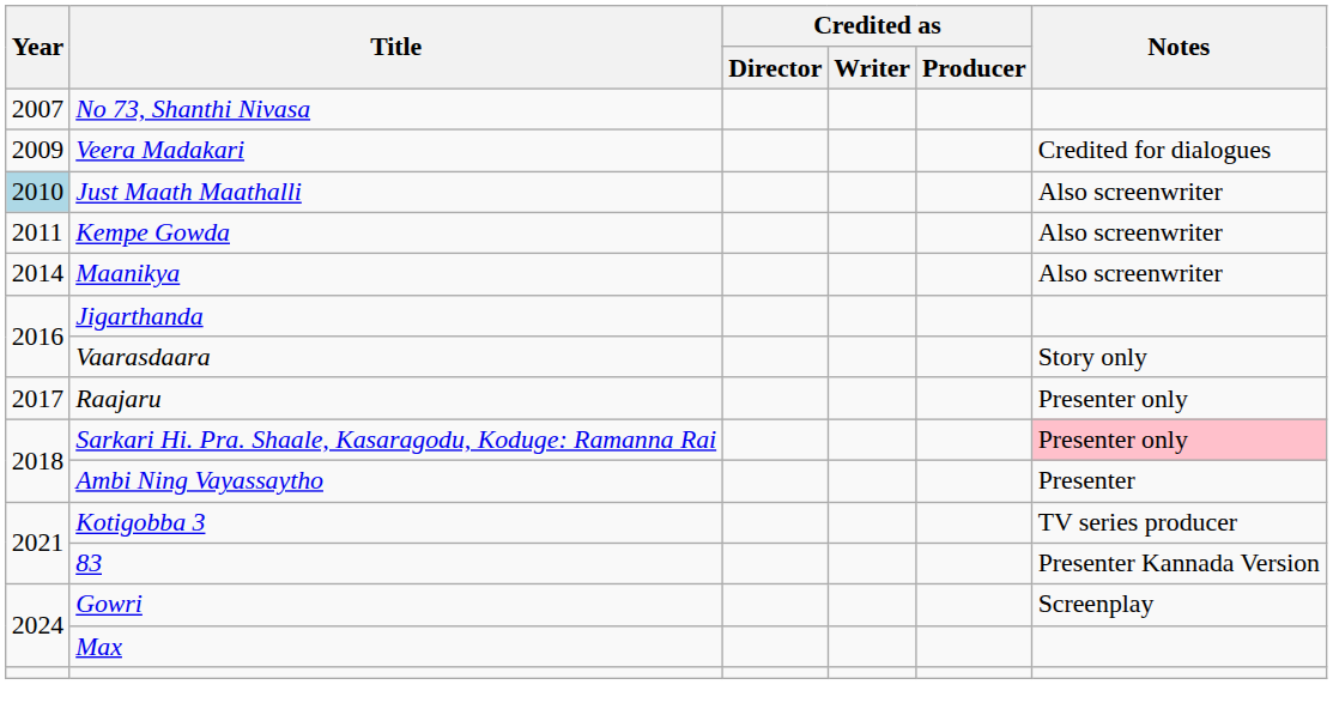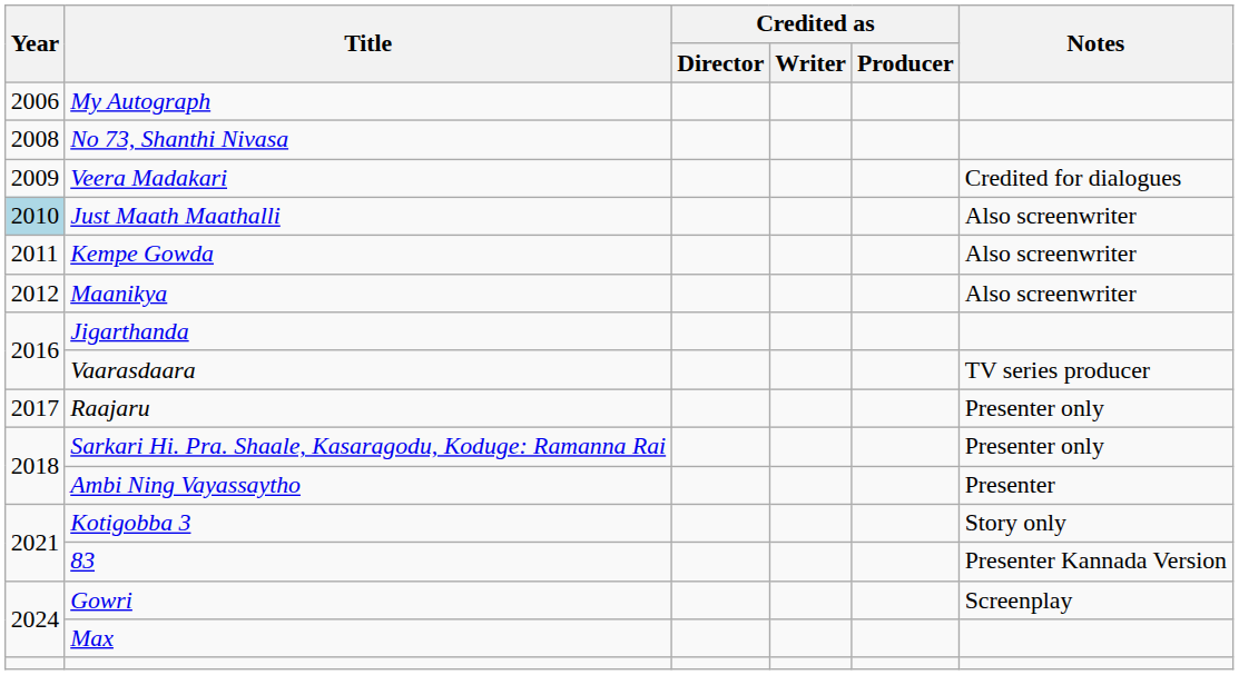 <table class="wikitable sortable">
 <tr>
 <th rowspan="2" scope="col">Year</th>
 <th rowspan="2" scope="col">Title</th>
 <th colspan="3" scope="col">Credited as</th>
 <th rowspan="2" scope="col" class="unsortable">Notes</th>
 </tr>
 <tr>
 <th scope="col">Director</th>
 <th scope="col">Writer</th>
 <th scope="col">Producer</th>
 </tr>
 <tr>
-<td>2007</td>
+<td>2006</td>
+<td><em><a href='#'>My Autograph</a></em></td>
+<td></td>
+<td></td>
+<td></td>
+<td></td>
+</tr>
+<tr>
+<td>2008</td>
 <td><em><a href='#'>No 73, Shanthi Nivasa</a></em></td>
 <td></td>
 <td></td>
 <td></td>
 <td></td>
 </tr>
 <tr>
 <td>2009</td>
 <td><em><a href='#'>Veera Madakari</a></em></td>
 <td></td>
 <td></td>
 <td></td>
 <td>Credited for dialogues</td>
 </tr>
 <tr>
 <td style="background: lightblue;">2010</td>
 <td><em><a href='#'>Just Maath Maathalli</a></em></td>
 <td></td>
 <td></td>
 <td></td>
 <td>Also screenwriter</td>
 </tr>
 <tr>
 <td>2011</td>
 <td><em><a href='#'>Kempe Gowda</a></em></td>
 <td></td>
 <td></td>
 <td></td>
 <td>Also screenwriter</td>
 </tr>
 <tr>
-<td>2014</td>
+<td>2012</td>
 <td><em><a href='#'>Maanikya</a></em></td>
 <td></td>
 <td></td>
 <td></td>
 <td>Also screenwriter</td>
 </tr>
 <tr>
 <td rowspan="2">2016</td>
 <td><em><a href='#'>Jigarthanda</a></em></td>
 <td></td>
 <td></td>
 <td></td>
 <td></td>
 </tr>
 <tr>
 <td><em>Vaarasdaara</em></td>
 <td></td>
 <td></td>
 <td></td>
-<td>Story only</td>
+<td>TV series producer</td>
 </tr>
 <tr>
 <td>2017</td>
 <td><em>Raajaru </em></td>
 <td></td>
 <td></td>
 <td></td>
 <td>Presenter only</td>
 </tr>
 <tr>
 <td rowspan="2">2018</td>
 <td><em><a href='#'>Sarkari Hi. Pra. Shaale, Kasaragodu, Koduge: Ramanna Rai</a></em></td>
 <td></td>
 <td></td>
 <td></td>
-<td style="background: pink;">Presenter only</td>
+<td>Presenter only</td>
 </tr>
 <tr>
 <td><em><a href='#'>Ambi Ning Vayassaytho</a></em></td>
 <td></td>
 <td></td>
 <td></td>
 <td>Presenter</td>
 </tr>
 <tr>
 <td rowspan="2">2021</td>
 <td><em><a href='#'>Kotigobba 3</a></em></td>
 <td></td>
 <td></td>
 <td></td>
-<td>TV series producer</td>
+<td>Story only</td>
 </tr>
 <tr>
 <td><em><a href='#'>83</a></em></td>
 <td></td>
 <td></td>
 <td></td>
 <td>Presenter Kannada Version</td>
 </tr>
 <tr>
 <td rowspan="2">2024</td>
 <td><em><a href='#'>Gowri</a></em></td>
 <td></td>
 <td></td>
 <td></td>
 <td>Screenplay</td>
 </tr>
 <tr>
 <td><a href='#'><em>Max</em></a></td>
 <td></td>
 <td></td>
 <td></td>
 <td></td>
 </tr>
 <tr>
 <td></td>
 <td></td>
 <td></td>
 <td></td>
 <td></td>
 <td></td>
 </tr>
 </table>
